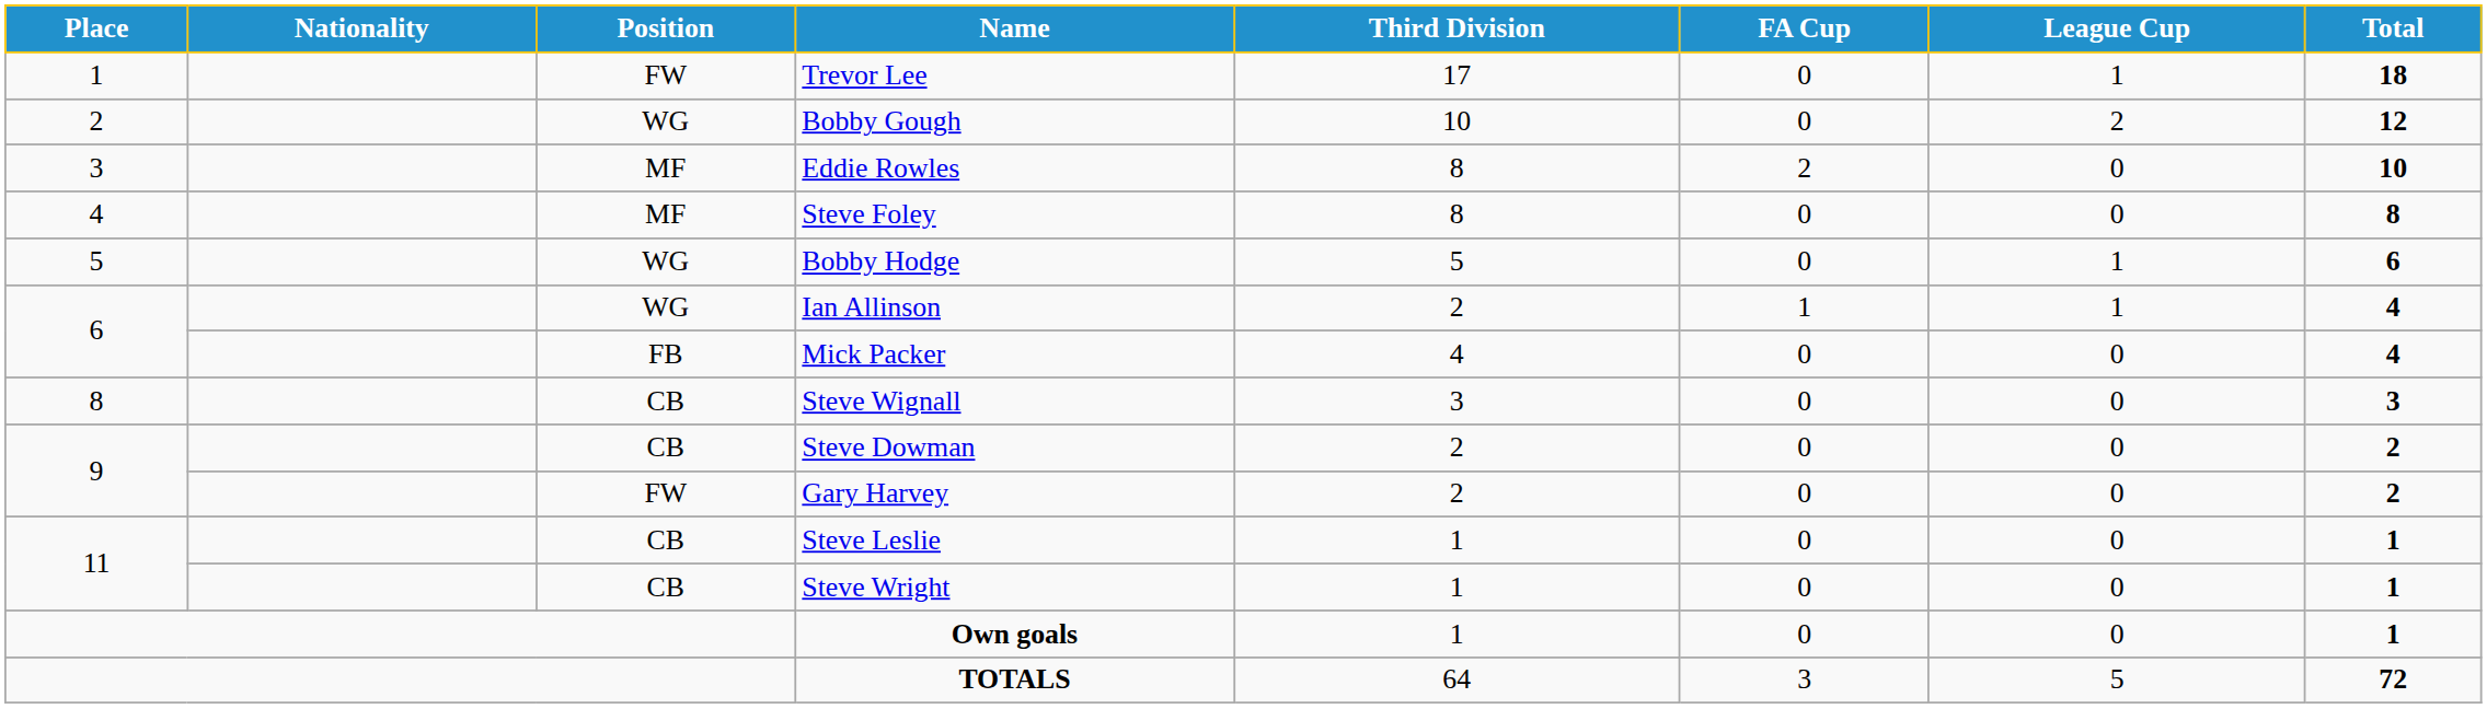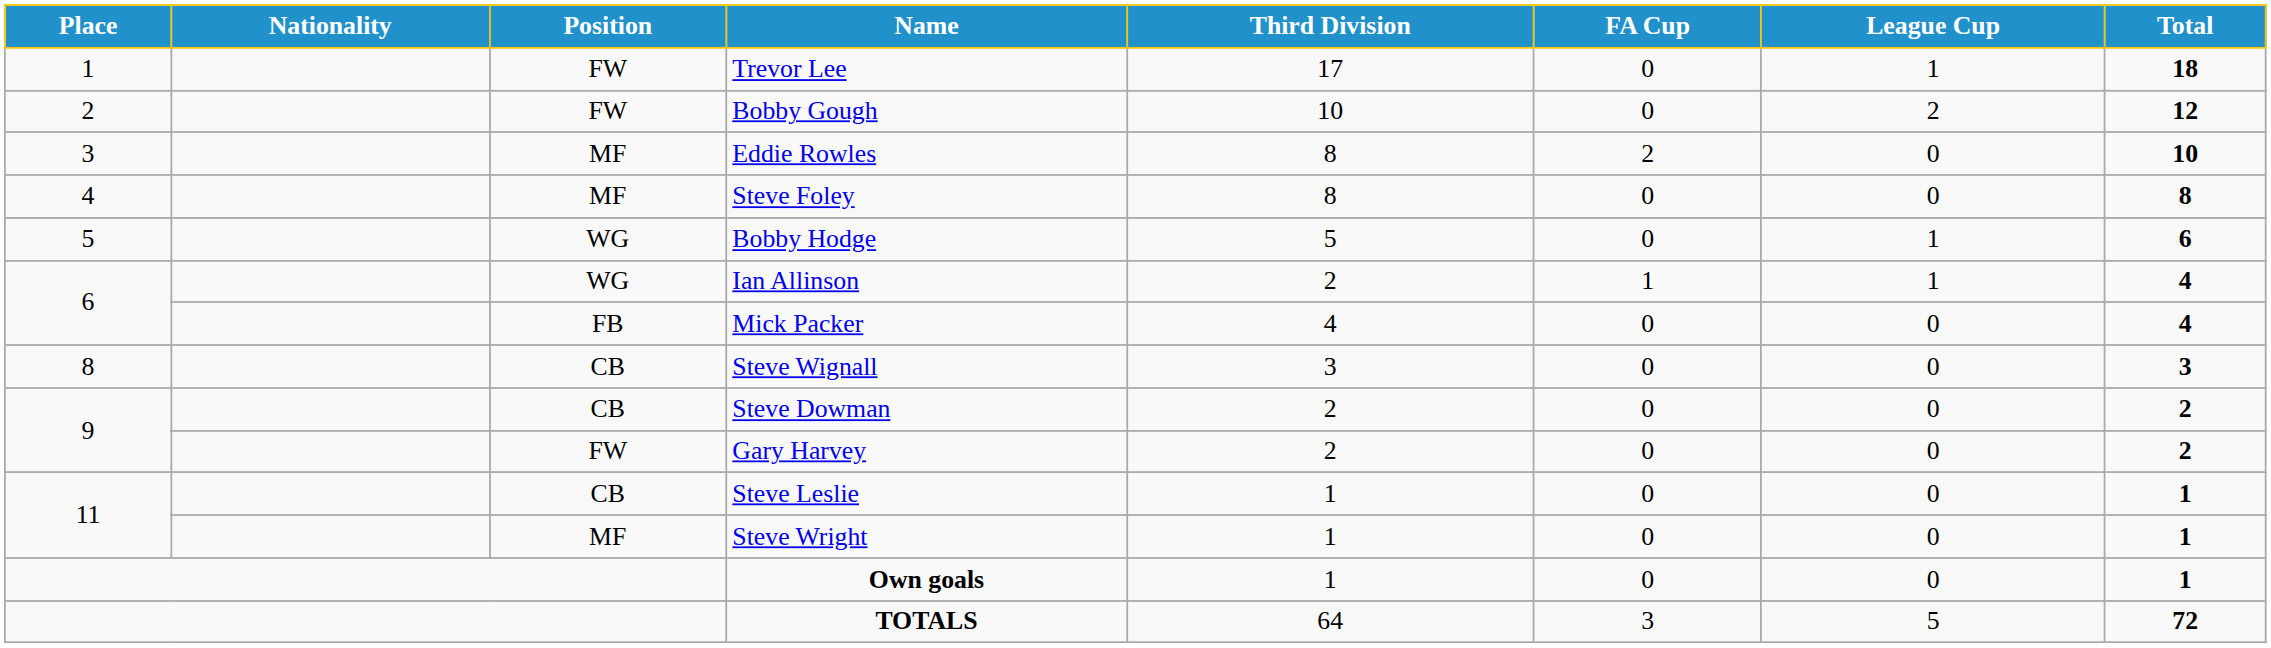 <table class="wikitable" style="text-align:center; font-size:90%; width:100%;">
 <tr>
 <th style="background:#2191CC; color:white; border:1px solid #F7C408; text-align:center;">Place</th>
 <th style="background:#2191CC; color:white; border:1px solid #F7C408; text-align:center;">Nationality</th>
 <th style="background:#2191CC; color:white; border:1px solid #F7C408; text-align:center;">Position</th>
 <th style="background:#2191CC; color:white; border:1px solid #F7C408; text-align:center;">Name</th>
 <th style="background:#2191CC; color:white; border:1px solid #F7C408; text-align:center;">Third Division</th>
 <th style="background:#2191CC; color:white; border:1px solid #F7C408; text-align:center;">FA Cup</th>
 <th style="background:#2191CC; color:white; border:1px solid #F7C408; text-align:center;">League Cup</th>
 <th style="background:#2191CC; color:white; border:1px solid #F7C408; text-align:center;">Total</th>
 </tr>
 <tr>
 <td>1</td>
 <td></td>
 <td>FW</td>
 <td align="left"><a href='#'>Trevor Lee</a></td>
 <td>17</td>
 <td>0</td>
 <td>1</td>
 <td><strong>18</strong></td>
 </tr>
 <tr>
 <td>2</td>
 <td></td>
-<td>WG</td>
+<td>FW</td>
 <td align="left"><a href='#'>Bobby Gough</a></td>
 <td>10</td>
 <td>0</td>
 <td>2</td>
 <td><strong>12</strong></td>
 </tr>
 <tr>
 <td>3</td>
 <td></td>
 <td>MF</td>
 <td align="left"><a href='#'>Eddie Rowles</a></td>
 <td>8</td>
 <td>2</td>
 <td>0</td>
 <td><strong>10</strong></td>
 </tr>
 <tr>
 <td>4</td>
 <td></td>
 <td>MF</td>
 <td align="left"><a href='#'>Steve Foley</a></td>
 <td>8</td>
 <td>0</td>
 <td>0</td>
 <td><strong>8</strong></td>
 </tr>
 <tr>
 <td>5</td>
 <td></td>
 <td>WG</td>
 <td align="left"><a href='#'>Bobby Hodge</a></td>
 <td>5</td>
 <td>0</td>
 <td>1</td>
 <td><strong>6</strong></td>
 </tr>
 <tr>
 <td rowspan=2>6</td>
 <td></td>
 <td>WG</td>
 <td align="left"><a href='#'>Ian Allinson</a></td>
 <td>2</td>
 <td>1</td>
 <td>1</td>
 <td><strong>4</strong></td>
 </tr>
 <tr>
 <td></td>
 <td>FB</td>
 <td align="left"><a href='#'>Mick Packer</a></td>
 <td>4</td>
 <td>0</td>
 <td>0</td>
 <td><strong>4</strong></td>
 </tr>
 <tr>
 <td>8</td>
 <td></td>
 <td>CB</td>
 <td align="left"><a href='#'>Steve Wignall</a></td>
 <td>3</td>
 <td>0</td>
 <td>0</td>
 <td><strong>3</strong></td>
 </tr>
 <tr>
 <td rowspan=2>9</td>
 <td></td>
 <td>CB</td>
 <td align="left"><a href='#'>Steve Dowman</a></td>
 <td>2</td>
 <td>0</td>
 <td>0</td>
 <td><strong>2</strong></td>
 </tr>
 <tr>
 <td></td>
 <td>FW</td>
 <td align="left"><a href='#'>Gary Harvey</a></td>
 <td>2</td>
 <td>0</td>
 <td>0</td>
 <td><strong>2</strong></td>
 </tr>
 <tr>
 <td rowspan=2>11</td>
 <td></td>
 <td>CB</td>
 <td align="left"><a href='#'>Steve Leslie</a></td>
 <td>1</td>
 <td>0</td>
 <td>0</td>
 <td><strong>1</strong></td>
 </tr>
 <tr>
 <td></td>
-<td>CB</td>
+<td>MF</td>
 <td align="left"><a href='#'>Steve Wright</a></td>
 <td>1</td>
 <td>0</td>
 <td>0</td>
 <td><strong>1</strong></td>
 </tr>
 <tr>
 <td colspan="3"></td>
 <td><strong>Own goals</strong></td>
 <td>1</td>
 <td>0</td>
 <td>0</td>
 <td><strong>1</strong></td>
 </tr>
 <tr>
 <td colspan="3"></td>
 <td><strong>TOTALS</strong></td>
 <td>64</td>
 <td>3</td>
 <td>5</td>
 <td><strong>72</strong></td>
 </tr>
 </table>
